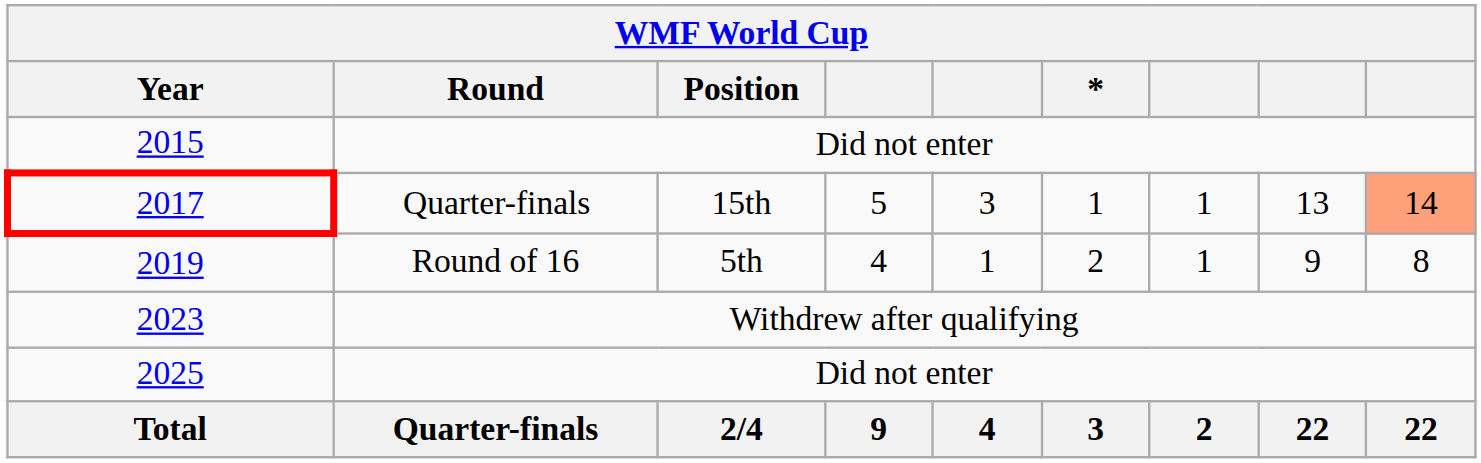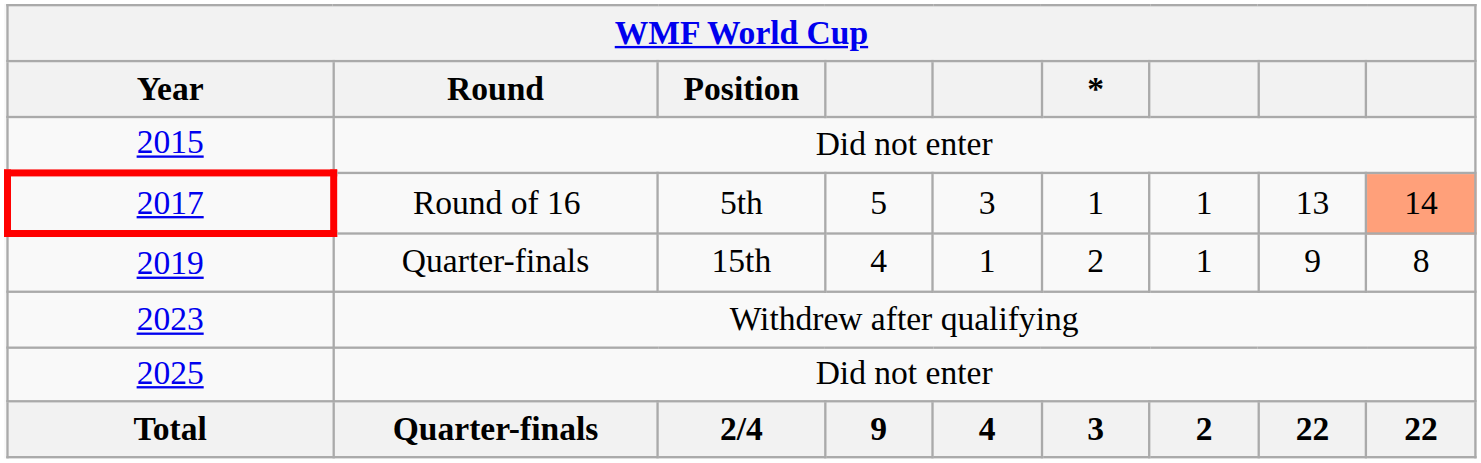 <table class="wikitable" style="font-size:90%; text-align:center;" width="50%">
 <tr>
 <th colspan="9"><a href='#'>WMF World Cup</a></th>
 </tr>
 <tr>
 <th width="15%">Year</th>
 <th width="15%">Round</th>
 <th width="5%">Position</th>
 <th width="5%"></th>
 <th width="5%"></th>
 <th width="5%">*</th>
 <th width="5%"></th>
 <th width="5%"></th>
 <th width="5%"></th>
 </tr>
 <tr bgcolor="">
 <td> <a href='#'>2015</a></td>
 <td colspan="8">Did not enter</td>
 </tr>
 <tr>
 <td style="border: 3px solid red"> <a href='#'>2017</a></td>
-<td>Quarter-finals</td>
-<td>15th</td>
+<td>Round of 16</td>
+<td>5th</td>
 <td>5</td>
 <td>3</td>
 <td>1</td>
 <td>1</td>
 <td>13</td>
 <td style="background: lightsalmon;">14</td>
 </tr>
 <tr>
 <td> <a href='#'>2019</a></td>
-<td>Round of 16</td>
-<td>5th</td>
+<td>Quarter-finals</td>
+<td>15th</td>
 <td>4</td>
 <td>1</td>
 <td>2</td>
 <td>1</td>
 <td>9</td>
 <td>8</td>
 </tr>
 <tr>
 <td> <a href='#'>2023</a></td>
 <td colspan="8">Withdrew after qualifying</td>
 </tr>
 <tr>
 <td> <a href='#'>2025</a></td>
 <td colspan="8">Did not enter</td>
 </tr>
 <tr>
 <th>Total</th>
 <th>Quarter-finals</th>
 <th>2/4</th>
 <th>9</th>
 <th>4</th>
 <th>3</th>
 <th>2</th>
 <th>22</th>
 <th>22</th>
 </tr>
 </table>
